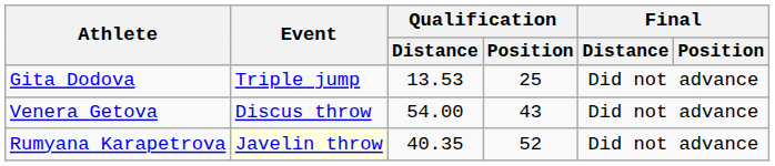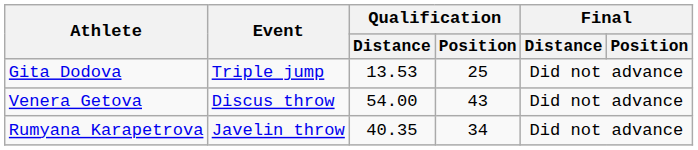 <table class=wikitable style="font-size:90%">
 <tr>
 <th rowspan="2">Athlete</th>
 <th rowspan="2">Event</th>
 <th colspan="2">Qualification</th>
 <th colspan="2">Final</th>
 </tr>
 <tr style="font-size:95%">
 <th>Distance</th>
 <th>Position</th>
 <th>Distance</th>
 <th>Position</th>
 </tr>
 <tr align=center>
 <td align=left><a href='#'>Gita Dodova</a></td>
 <td align=left><a href='#'>Triple jump</a></td>
 <td>13.53</td>
 <td>25</td>
 <td colspan=2>Did not advance</td>
 </tr>
 <tr align=center>
 <td align=left><a href='#'>Venera Getova</a></td>
 <td align=left><a href='#'>Discus throw</a></td>
 <td>54.00</td>
 <td>43</td>
 <td colspan=2>Did not advance</td>
 </tr>
 <tr align=center>
 <td align=left><a href='#'>Rumyana Karapetrova</a></td>
-<td align=left style="background: lightyellow;"><a href='#'>Javelin throw</a></td>
+<td align=left><a href='#'>Javelin throw</a></td>
 <td>40.35</td>
-<td>52</td>
+<td>34</td>
 <td colspan=2>Did not advance</td>
 </tr>
 </table>
